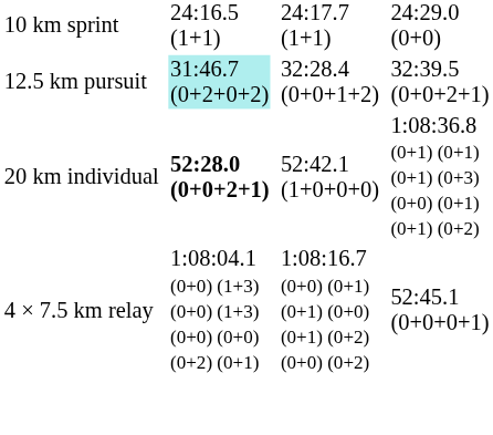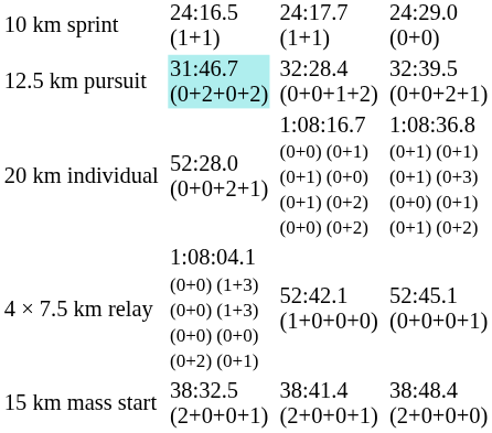 <table>
 <tr>
 <td>10 km sprint<br></td>
 <td></td>
 <td>24:16.5<br>(1+1)</td>
 <td></td>
 <td>24:17.7<br>(1+1)</td>
 <td></td>
 <td>24:29.0<br>(0+0)</td>
 </tr>
 <tr>
 <td>12.5 km pursuit<br></td>
 <td></td>
 <td style="background: paleturquoise;">31:46.7<br>(0+2+0+2)</td>
 <td></td>
 <td>32:28.4<br>(0+0+1+2)</td>
 <td></td>
 <td>32:39.5<br>(0+0+2+1)</td>
 </tr>
 <tr>
 <td>20 km individual<br></td>
 <td></td>
-<td><strong>52:28.0<br>(0+0+2+1)</strong></td>
+<td>52:28.0<br>(0+0+2+1)</td>
 <td></td>
-<td>52:42.1<br>(1+0+0+0)</td>
+<td>1:08:16.7<br><small>(0+0) (0+1)<br>(0+1) (0+0)<br>(0+1) (0+2)<br>(0+0) (0+2)</small></td>
 <td></td>
 <td>1:08:36.8<br><small>(0+1) (0+1)<br>(0+1) (0+3)<br>(0+0) (0+1)<br>(0+1) (0+2)</small></td>
 </tr>
 <tr>
 <td>4 × 7.5 km relay<br></td>
 <td></td>
 <td>1:08:04.1<br><small>(0+0) (1+3)<br>(0+0) (1+3)<br>(0+0) (0+0)<br>(0+2) (0+1)</small></td>
 <td></td>
-<td>1:08:16.7<br><small>(0+0) (0+1)<br>(0+1) (0+0)<br>(0+1) (0+2)<br>(0+0) (0+2)</small></td>
+<td>52:42.1<br>(1+0+0+0)</td>
 <td></td>
 <td>52:45.1<br>(0+0+0+1)</td>
 </tr>
+<tr>
+<td>15 km mass start<br></td>
+<td></td>
+<td>38:32.5<br>(2+0+0+1)</td>
+<td></td>
+<td>38:41.4<br>(2+0+0+1)</td>
+<td></td>
+<td>38:48.4<br>(2+0+0+0)</td>
+</tr>
 </table>
